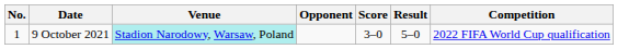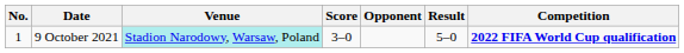 <table class="wikitable sortable">
 <tr>
 <th scope="col">No.</th>
 <th scope="col">Date</th>
 <th scope="col">Venue</th>
+<th scope="col">Score</th>
 <th scope="col">Opponent</th>
-<th scope="col">Score</th>
 <th scope="col">Result</th>
 <th scope="col">Competition</th>
 </tr>
 <tr>
 <td align="center">1</td>
 <td>9 October 2021</td>
 <td style="background: paleturquoise;"><a href='#'>Stadion Narodowy</a>, <a href='#'>Warsaw</a>, Poland</td>
+<td align="center">3–0</td>
 <td></td>
-<td align="center">3–0</td>
 <td align="center">5–0</td>
-<td><a href='#'>2022 FIFA World Cup qualification</a></td>
+<td><strong><a href='#'>2022 FIFA World Cup qualification</a></strong></td>
 </tr>
 </table>
